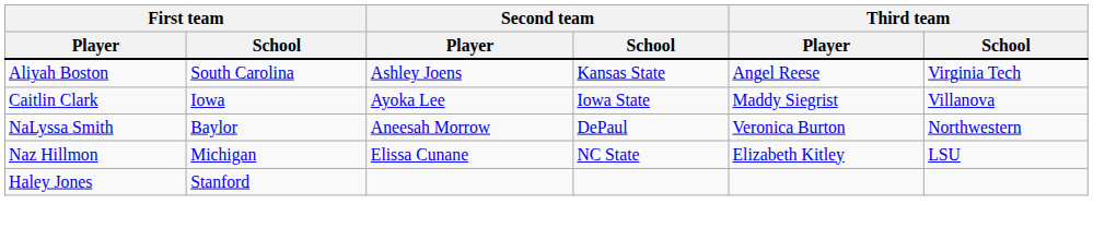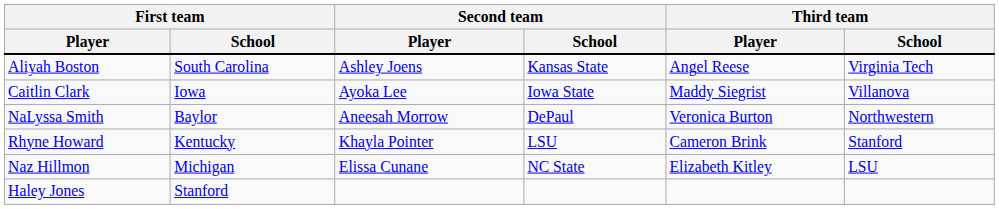 <table class="wikitable" style="width:80%;">
 <tr>
 <th colspan=2>First team</th>
 <th colspan=2>Second team</th>
 <th colspan=2>Third team</th>
 </tr>
 <tr>
 <th>Player</th>
 <th>School</th>
 <th>Player</th>
 <th>School</th>
 <th>Player</th>
 <th>School</th>
 </tr>
 <tr>
 </tr>
 <tr style = "border-top:2px solid black;">
 <td><a href='#'>Aliyah Boston</a></td>
 <td><a href='#'>South Carolina</a></td>
 <td><a href='#'>Ashley Joens</a></td>
 <td><a href='#'>Kansas State</a></td>
 <td><a href='#'>Angel Reese</a></td>
 <td><a href='#'>Virginia Tech</a></td>
 </tr>
 <tr>
 <td><a href='#'>Caitlin Clark</a></td>
 <td><a href='#'>Iowa</a></td>
 <td><a href='#'>Ayoka Lee</a></td>
 <td><a href='#'>Iowa State</a></td>
 <td><a href='#'>Maddy Siegrist</a></td>
 <td><a href='#'>Villanova</a></td>
 </tr>
 <tr>
 <td><a href='#'>NaLyssa Smith</a></td>
 <td><a href='#'>Baylor</a></td>
 <td><a href='#'>Aneesah Morrow</a></td>
 <td><a href='#'>DePaul</a></td>
 <td><a href='#'>Veronica Burton</a></td>
 <td><a href='#'>Northwestern</a></td>
 </tr>
 <tr>
+<td><a href='#'>Rhyne Howard</a></td>
+<td><a href='#'>Kentucky</a></td>
+<td><a href='#'>Khayla Pointer</a></td>
+<td><a href='#'>LSU</a></td>
+<td><a href='#'>Cameron Brink</a></td>
+<td><a href='#'>Stanford</a></td>
+</tr>
+<tr>
 <td><a href='#'>Naz Hillmon</a></td>
 <td><a href='#'>Michigan</a></td>
 <td><a href='#'>Elissa Cunane</a></td>
 <td><a href='#'>NC State</a></td>
 <td><a href='#'>Elizabeth Kitley</a></td>
 <td><a href='#'>LSU</a></td>
 </tr>
 <tr>
 <td><a href='#'>Haley Jones</a></td>
 <td><a href='#'>Stanford</a></td>
 <td></td>
 <td></td>
 <td></td>
 <td></td>
 </tr>
 </table>
